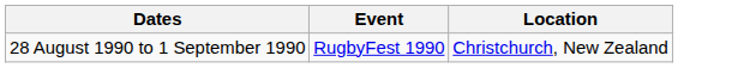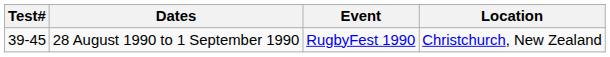 <table class="wikitable">
 <tr>
+<th>Test#</th>
 <th>Dates</th>
 <th>Event</th>
 <th>Location</th>
 </tr>
 <tr>
+<td>39-45</td>
 <td>28 August 1990 to 1 September 1990</td>
 <td><a href='#'>RugbyFest 1990</a></td>
 <td><a href='#'>Christchurch</a>, New Zealand</td>
 </tr>
 </table>
